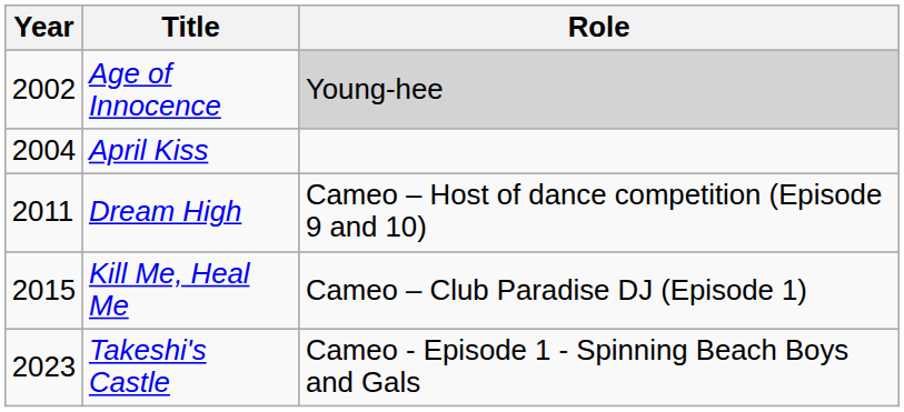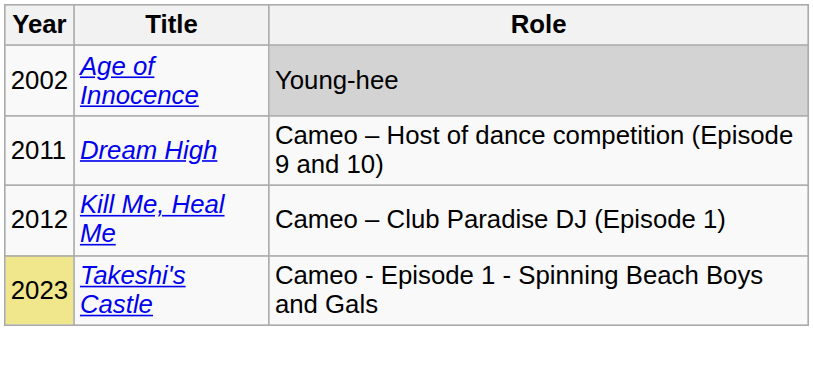 <table class="wikitable" style="width:500px">
 <tr>
 <th width=10>Year</th>
 <th>Title</th>
 <th>Role</th>
 </tr>
 <tr>
 <td>2002</td>
 <td><em><a href='#'>Age of Innocence</a></em></td>
 <td style="background: lightgrey;">Young-hee</td>
 </tr>
 <tr>
-<td>2004</td>
-<td><em><a href='#'>April Kiss</a></em></td>
-<td></td>
-</tr>
-<tr>
 <td>2011</td>
 <td><em><a href='#'>Dream High</a></em></td>
 <td>Cameo – Host of dance competition (Episode 9 and 10)</td>
 </tr>
 <tr>
-<td>2015</td>
+<td>2012</td>
 <td><em><a href='#'>Kill Me, Heal Me</a></em></td>
 <td>Cameo – Club Paradise DJ (Episode 1)</td>
 </tr>
 <tr>
-<td>2023</td>
+<td style="background: khaki;">2023</td>
 <td><em><a href='#'>Takeshi's Castle</a></em></td>
 <td>Cameo - Episode 1 - Spinning Beach Boys and Gals</td>
 </tr>
 </table>
